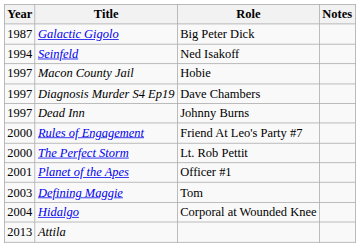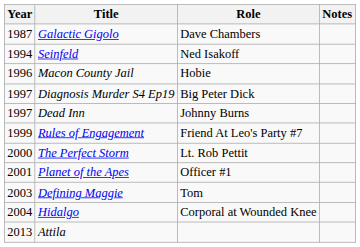 <table class="wikitable">
 <tr>
 <th>Year</th>
 <th>Title</th>
 <th>Role</th>
 <th>Notes</th>
 </tr>
 <tr>
 <td>1987</td>
 <td><em><a href='#'>Galactic Gigolo</a></em></td>
-<td>Big Peter Dick</td>
+<td>Dave Chambers</td>
 <td></td>
 </tr>
 <tr>
 <td>1994</td>
 <td><em><a href='#'>Seinfeld</a></em></td>
 <td>Ned Isakoff</td>
 <td></td>
 </tr>
 <tr>
-<td>1997</td>
+<td>1996</td>
 <td><em>Macon County Jail</em></td>
 <td>Hobie</td>
 <td></td>
 </tr>
 <tr>
 <td>1997</td>
 <td><em>Diagnosis Murder S4 Ep19</em></td>
-<td>Dave Chambers</td>
+<td>Big Peter Dick</td>
 <td></td>
 </tr>
 <tr>
 <td>1997</td>
 <td><em>Dead Inn</em></td>
 <td>Johnny Burns</td>
 <td></td>
 </tr>
 <tr>
-<td>2000</td>
+<td>1999</td>
 <td><em><a href='#'>Rules of Engagement</a></em></td>
 <td>Friend At Leo's Party #7</td>
 <td></td>
 </tr>
 <tr>
 <td>2000</td>
 <td><em><a href='#'>The Perfect Storm</a></em></td>
 <td>Lt. Rob Pettit</td>
 <td></td>
 </tr>
 <tr>
 <td>2001</td>
 <td><em><a href='#'>Planet of the Apes</a></em></td>
 <td>Officer #1</td>
 <td></td>
 </tr>
 <tr>
 <td>2003</td>
 <td><em><a href='#'>Defining Maggie</a></em></td>
 <td>Tom</td>
 <td></td>
 </tr>
 <tr>
 <td>2004</td>
 <td><em><a href='#'>Hidalgo</a></em></td>
 <td>Corporal at Wounded Knee</td>
 <td></td>
 </tr>
 <tr>
 <td>2013</td>
 <td><em>Attila</em></td>
 <td></td>
 <td></td>
 </tr>
 </table>
